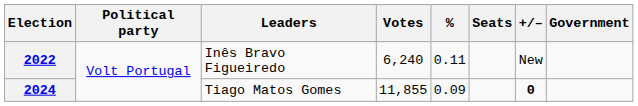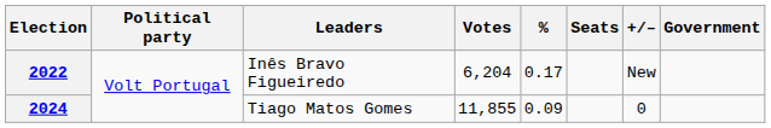 <table class="wikitable" style="text-align: right;">
 <tr>
 <th>Election</th>
 <th>Political party</th>
 <th>Leaders</th>
 <th>Votes</th>
 <th>%</th>
 <th>Seats</th>
 <th>+/–</th>
 <th>Government</th>
 </tr>
 <tr>
 <th align="center"><a href='#'>2022</a></th>
 <td rowspan="2" align="center"><a href='#'>Volt Portugal</a></td>
 <td align="left">Inês Bravo Figueiredo</td>
-<td align="center">6,240</td>
-<td align="center">0.11</td>
+<td align="center">6,204</td>
+<td align="center">0.17</td>
 <td></td>
 <td align="center">New</td>
 <td></td>
 </tr>
 <tr>
 <th><a href='#'>2024</a></th>
 <td align="left">Tiago Matos Gomes</td>
 <td align="center">11,855</td>
 <td align="center">0.09</td>
 <td></td>
-<td align="center"><strong> 0</strong></td>
+<td align="center"> 0</td>
 <td></td>
 </tr>
 </table>
